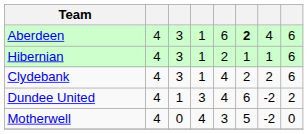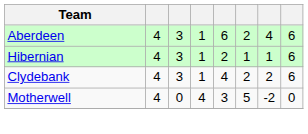 <table class="wikitable" style="text-align:center;">
 <tr>
 <th width=165>Team</th>
 <th width=20></th>
 <th width=20></th>
 <th width=20></th>
 <th width=20></th>
 <th width=20></th>
 <th width=20></th>
 <th width=20></th>
 </tr>
 <tr style="background:#cfc;">
 <td align="left"><a href='#'>Aberdeen</a></td>
 <td>4</td>
 <td>3</td>
 <td>1</td>
 <td>6</td>
-<td><strong>2</strong></td>
+<td>2</td>
 <td>4</td>
 <td>6</td>
 </tr>
 <tr style="background:#cfc;">
 <td align="left"><a href='#'>Hibernian</a></td>
 <td>4</td>
 <td>3</td>
 <td>1</td>
 <td>2</td>
 <td>1</td>
 <td>1</td>
 <td>6</td>
 </tr>
 <tr>
 <td align="left"><a href='#'>Clydebank</a></td>
 <td>4</td>
 <td>3</td>
 <td>1</td>
 <td>4</td>
 <td>2</td>
 <td>2</td>
 <td>6</td>
 </tr>
 <tr>
-<td align="left"><a href='#'>Dundee United</a></td>
-<td>4</td>
-<td>1</td>
-<td>3</td>
-<td>4</td>
-<td>6</td>
-<td>-2</td>
-<td>2</td>
-</tr>
-<tr>
 <td align="left"><a href='#'>Motherwell</a></td>
 <td>4</td>
 <td>0</td>
 <td>4</td>
 <td>3</td>
 <td>5</td>
 <td>-2</td>
 <td>0</td>
 </tr>
 <tr>
 </tr>
 </table>
